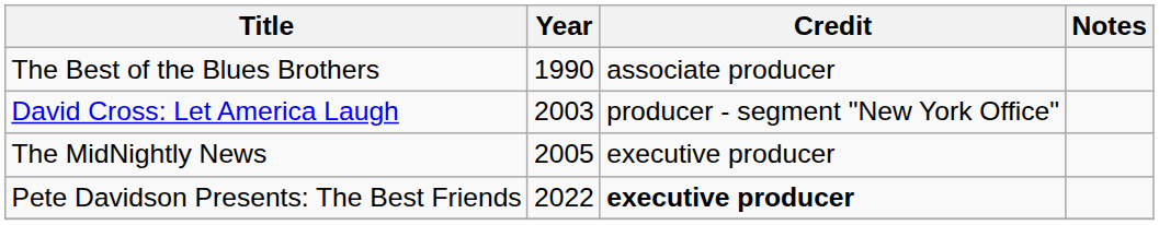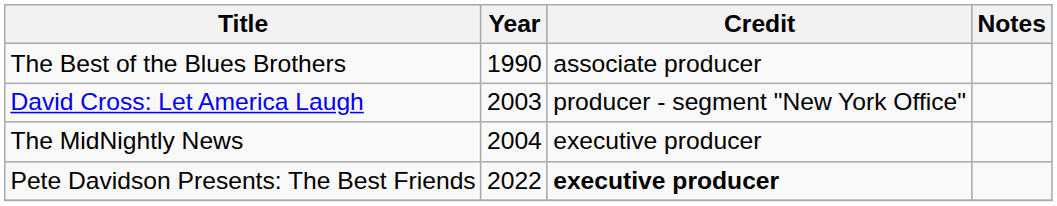 <table class="wikitable">
 <tr>
 <th>Title</th>
 <th>Year</th>
 <th>Credit</th>
 <th>Notes</th>
 </tr>
 <tr>
 <td>The Best of the Blues Brothers</td>
 <td>1990</td>
 <td>associate producer</td>
 <td></td>
 </tr>
 <tr>
 <td><a href='#'>David Cross: Let America Laugh</a></td>
 <td>2003</td>
 <td>producer - segment "New York Office"</td>
 <td></td>
 </tr>
 <tr>
 <td>The MidNightly News</td>
-<td>2005</td>
+<td>2004</td>
 <td>executive producer</td>
 <td></td>
 </tr>
 <tr>
 <td>Pete Davidson Presents: The Best Friends</td>
 <td>2022</td>
 <td><strong>executive producer</strong></td>
 <td></td>
 </tr>
 <tr>
 </tr>
 </table>
